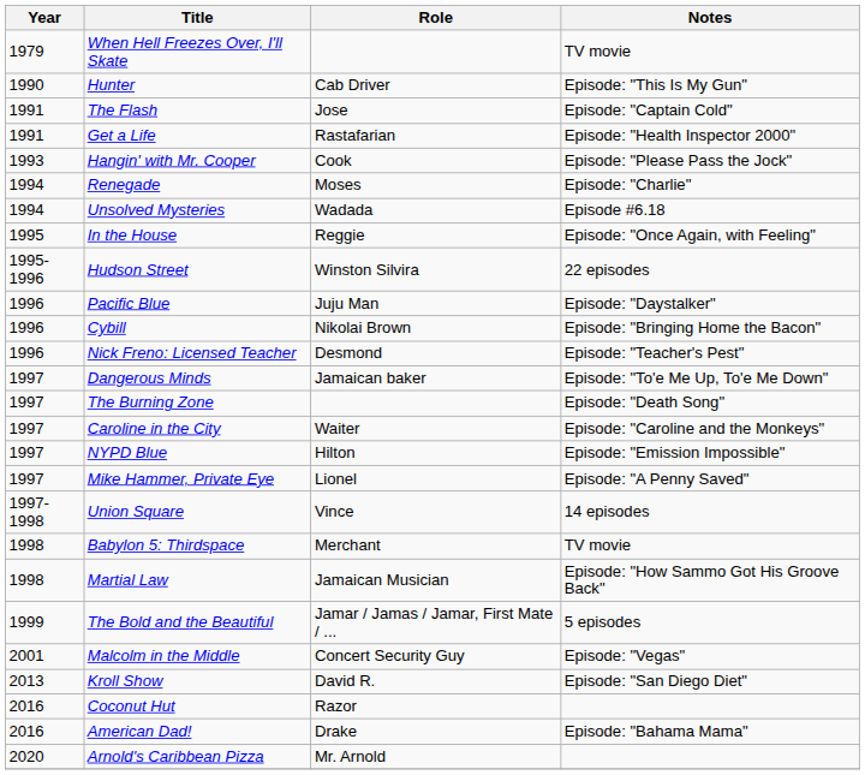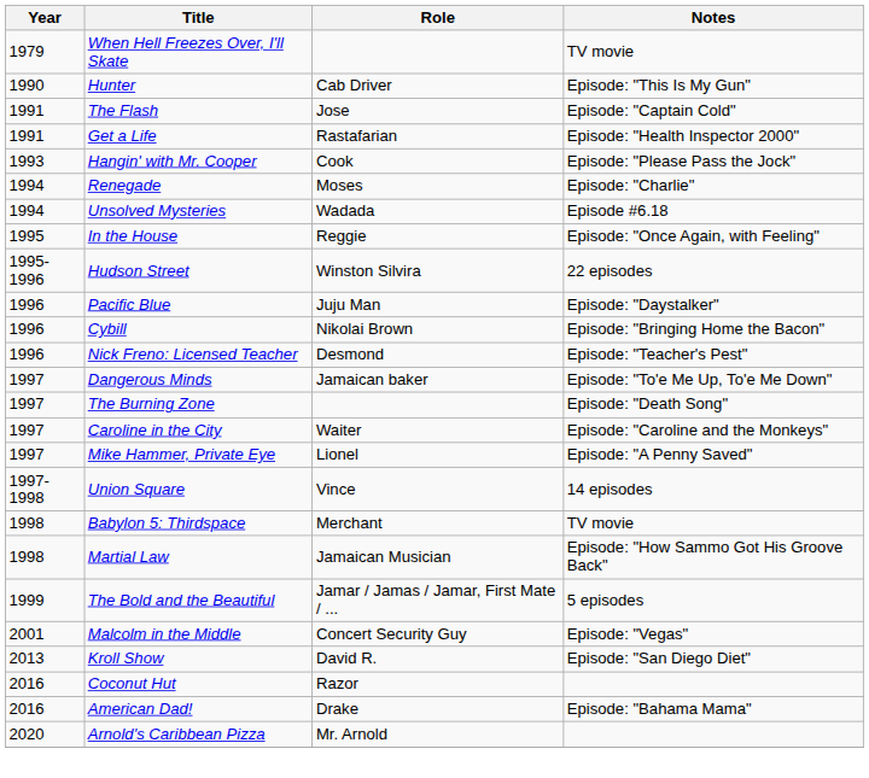 <table class="wikitable sortable">
 <tr>
 <th>Year</th>
 <th>Title</th>
 <th>Role</th>
 <th class="unsortable">Notes</th>
 </tr>
 <tr>
 <td>1979</td>
 <td><em><a href='#'>When Hell Freezes Over, I'll Skate</a></em></td>
 <td></td>
 <td>TV movie</td>
 </tr>
 <tr>
 <td>1990</td>
 <td><em><a href='#'>Hunter</a></em></td>
 <td>Cab Driver</td>
 <td>Episode: "This Is My Gun"</td>
 </tr>
 <tr>
 <td>1991</td>
 <td><em><a href='#'>The Flash</a></em></td>
 <td>Jose</td>
 <td>Episode: "Captain Cold"</td>
 </tr>
 <tr>
 <td>1991</td>
 <td><em><a href='#'>Get a Life</a></em></td>
 <td>Rastafarian</td>
 <td>Episode: "Health Inspector 2000"</td>
 </tr>
 <tr>
 <td>1993</td>
 <td><em><a href='#'>Hangin' with Mr. Cooper</a></em></td>
 <td>Cook</td>
 <td>Episode: "Please Pass the Jock"</td>
 </tr>
 <tr>
 <td>1994</td>
 <td><em><a href='#'>Renegade</a></em></td>
 <td>Moses</td>
 <td>Episode: "Charlie"</td>
 </tr>
 <tr>
 <td>1994</td>
 <td><em><a href='#'>Unsolved Mysteries</a></em></td>
 <td>Wadada</td>
 <td>Episode #6.18</td>
 </tr>
 <tr>
 <td>1995</td>
 <td><em><a href='#'>In the House</a></em></td>
 <td>Reggie</td>
 <td>Episode: "Once Again, with Feeling"</td>
 </tr>
 <tr>
 <td>1995-1996</td>
 <td><em><a href='#'>Hudson Street</a></em></td>
 <td>Winston Silvira</td>
 <td>22 episodes</td>
 </tr>
 <tr>
 <td>1996</td>
 <td><em><a href='#'>Pacific Blue</a></em></td>
 <td>Juju Man</td>
 <td>Episode: "Daystalker"</td>
 </tr>
 <tr>
 <td>1996</td>
 <td><em><a href='#'>Cybill</a></em></td>
 <td>Nikolai Brown</td>
 <td>Episode: "Bringing Home the Bacon"</td>
 </tr>
 <tr>
 <td>1996</td>
 <td><em><a href='#'>Nick Freno: Licensed Teacher</a></em></td>
 <td>Desmond</td>
 <td>Episode: "Teacher's Pest"</td>
 </tr>
 <tr>
 <td>1997</td>
 <td><em><a href='#'>Dangerous Minds</a></em></td>
 <td>Jamaican baker</td>
 <td>Episode: "To'e Me Up, To'e Me Down"</td>
 </tr>
 <tr>
 <td>1997</td>
 <td><em><a href='#'>The Burning Zone</a></em></td>
 <td></td>
 <td>Episode: "Death Song"</td>
 </tr>
 <tr>
 <td>1997</td>
 <td><em><a href='#'>Caroline in the City</a></em></td>
 <td>Waiter</td>
 <td>Episode: "Caroline and the Monkeys"</td>
 </tr>
 <tr>
 <td>1997</td>
-<td><em><a href='#'>NYPD Blue</a></em></td>
-<td>Hilton</td>
-<td>Episode: "Emission Impossible"</td>
-</tr>
-<tr>
-<td>1997</td>
 <td><em><a href='#'>Mike Hammer, Private Eye</a></em></td>
 <td>Lionel</td>
 <td>Episode: "A Penny Saved"</td>
 </tr>
 <tr>
 <td>1997-1998</td>
 <td><em><a href='#'>Union Square</a></em></td>
 <td>Vince</td>
 <td>14 episodes</td>
 </tr>
 <tr>
 <td>1998</td>
 <td><em><a href='#'>Babylon 5: Thirdspace</a></em></td>
 <td>Merchant</td>
 <td>TV movie</td>
 </tr>
 <tr>
 <td>1998</td>
 <td><em><a href='#'>Martial Law</a></em></td>
 <td>Jamaican Musician</td>
 <td>Episode: "How Sammo Got His Groove Back"</td>
 </tr>
 <tr>
 <td>1999</td>
 <td><em><a href='#'>The Bold and the Beautiful</a></em></td>
 <td>Jamar / Jamas / Jamar, First Mate / ...</td>
 <td>5 episodes</td>
 </tr>
 <tr>
 <td>2001</td>
 <td><em><a href='#'>Malcolm in the Middle</a></em></td>
 <td>Concert Security Guy</td>
 <td>Episode: "Vegas"</td>
 </tr>
 <tr>
 <td>2013</td>
 <td><em><a href='#'>Kroll Show</a></em></td>
 <td>David R.</td>
 <td>Episode: "San Diego Diet"</td>
 </tr>
 <tr>
 <td>2016</td>
 <td><em><a href='#'>Coconut Hut</a></em></td>
 <td>Razor</td>
 <td></td>
 </tr>
 <tr>
 <td>2016</td>
 <td><em><a href='#'>American Dad!</a></em></td>
 <td>Drake</td>
 <td>Episode: "Bahama Mama"</td>
 </tr>
 <tr>
 <td>2020</td>
 <td><em><a href='#'>Arnold's Caribbean Pizza</a></em></td>
 <td>Mr. Arnold</td>
 <td></td>
 </tr>
 <tr>
 </tr>
 </table>
